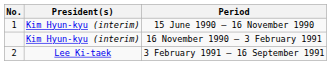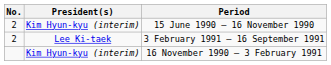 <table class="wikitable" style="text-align:center">
 <tr>
 <th>No.</th>
 <th>President(s)</th>
 <th>Period</th>
 </tr>
 <tr>
-<td>1</td>
+<td>2</td>
 <td><a href='#'>Kim Hyun-kyu</a> <em>(interim)</em></td>
 <td>15 June 1990 – 16 November 1990</td>
+</tr>
+<tr>
+<td>2</td>
+<td><a href='#'>Lee Ki-taek</a></td>
+<td>3 February 1991 – 16 September 1991</td>
 </tr>
 <tr>
 <td></td>
 <td><a href='#'>Kim Hyun-kyu</a> <em>(interim)</em></td>
 <td>16 November 1990 – 3 February 1991</td>
 </tr>
-<tr>
-<td>2</td>
-<td><a href='#'>Lee Ki-taek</a></td>
-<td>3 February 1991 – 16 September 1991</td>
-</tr>
 </table>
